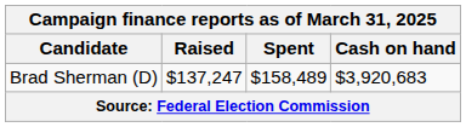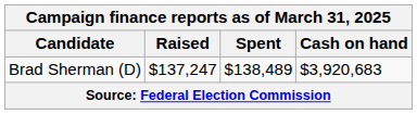 <table class="wikitable sortable">
 <tr>
 <th colspan=4>Campaign finance reports as of March 31, 2025</th>
 </tr>
 <tr style="text-align:center;">
 <th>Candidate</th>
 <th>Raised</th>
 <th>Spent</th>
 <th>Cash on hand</th>
 </tr>
 <tr>
 <td>Brad Sherman (D)</td>
 <td>$137,247</td>
-<td>$158,489</td>
+<td>$138,489</td>
 <td>$3,920,683</td>
 </tr>
 <tr>
 <th colspan="4"><small>Source: <a href='#'>Federal Election Commission</a></small></th>
 </tr>
 </table>
